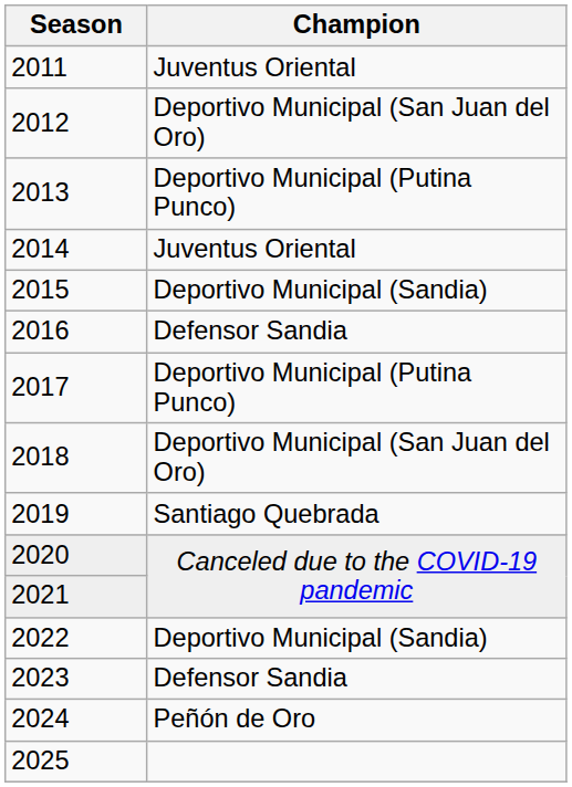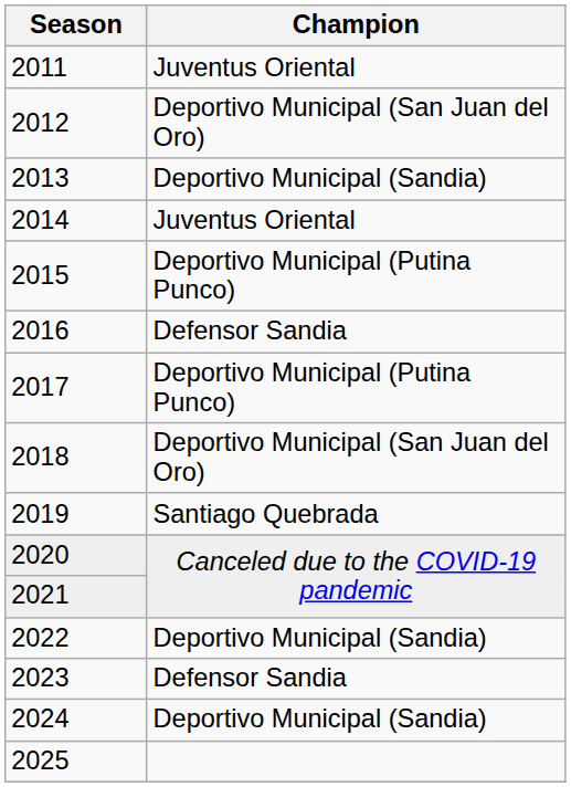 <table class="wikitable sortable">
 <tr>
 <th width=80px>Season</th>
 <th width=250px>Champion</th>
 </tr>
 <tr>
 <td>2011</td>
 <td>Juventus Oriental</td>
 </tr>
 <tr>
 <td>2012</td>
 <td>Deportivo Municipal (San Juan del Oro)</td>
 </tr>
 <tr>
 <td>2013</td>
-<td>Deportivo Municipal (Putina Punco)</td>
+<td>Deportivo Municipal (Sandia)</td>
 </tr>
 <tr>
 <td>2014</td>
 <td>Juventus Oriental</td>
 </tr>
 <tr>
 <td>2015</td>
-<td>Deportivo Municipal (Sandia)</td>
+<td>Deportivo Municipal (Putina Punco)</td>
 </tr>
 <tr>
 <td>2016</td>
 <td>Defensor Sandia</td>
 </tr>
 <tr>
 <td>2017</td>
 <td>Deportivo Municipal (Putina Punco)</td>
 </tr>
 <tr>
 <td>2018</td>
 <td>Deportivo Municipal (San Juan del Oro)</td>
 </tr>
 <tr>
 <td>2019</td>
 <td>Santiago Quebrada</td>
 </tr>
 <tr bgcolor=#efefef>
 <td>2020</td>
 <td rowspan=2 colspan="1" align=center><em>Canceled due to the <a href='#'>COVID-19 pandemic</a></em></td>
 </tr>
 <tr bgcolor=#efefef>
 <td>2021</td>
 </tr>
 <tr>
 <td>2022</td>
 <td>Deportivo Municipal (Sandia)</td>
 </tr>
 <tr>
 <td>2023</td>
 <td>Defensor Sandia</td>
 </tr>
 <tr>
 <td>2024</td>
-<td>Peñón de Oro</td>
+<td>Deportivo Municipal (Sandia)</td>
 </tr>
 <tr>
 <td>2025</td>
 <td></td>
 </tr>
 <tr>
 </tr>
 </table>
